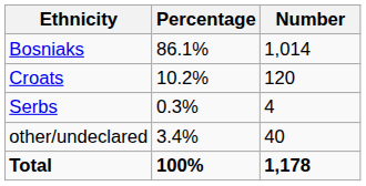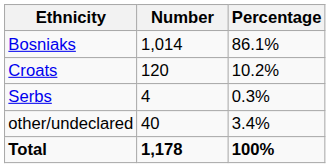 <table class="wikitable">
 <tr>
 <th width="100px">Ethnicity</th>
+<th width="80px">Number</th>
 <th width="80px">Percentage</th>
-<th width="80px">Number</th>
 </tr>
 <tr>
 <td><a href='#'>Bosniaks</a></td>
+<td>1,014</td>
 <td>86.1%</td>
-<td>1,014</td>
 </tr>
 <tr>
 <td><a href='#'>Croats</a></td>
+<td>120</td>
 <td>10.2%</td>
-<td>120</td>
 </tr>
 <tr>
 <td><a href='#'>Serbs</a></td>
+<td>4</td>
 <td>0.3%</td>
-<td>4</td>
 </tr>
 <tr>
 <td>other/undeclared</td>
+<td>40</td>
 <td>3.4%</td>
-<td>40</td>
 </tr>
 <tr>
 <td><strong>Total</strong></td>
+<td><strong>1,178</strong></td>
 <td><strong>100%</strong></td>
-<td><strong>1,178</strong></td>
 </tr>
 </table>
